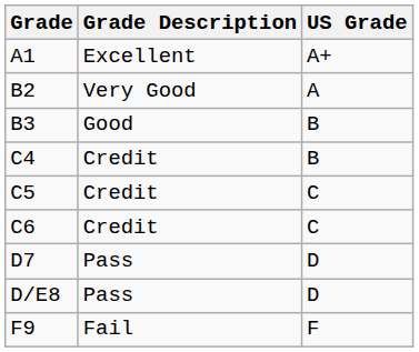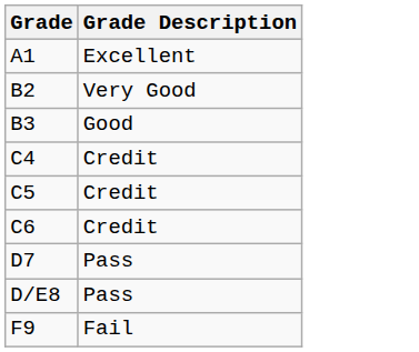 <table class="wikitable">
 <tr>
 <th>Grade</th>
 <th>Grade Description</th>
-<th>US Grade</th>
 </tr>
 <tr>
 <td>A1</td>
 <td>Excellent</td>
-<td>A+</td>
 </tr>
 <tr>
 <td>B2</td>
 <td>Very Good</td>
-<td>A</td>
 </tr>
 <tr>
 <td>B3</td>
 <td>Good</td>
-<td>B</td>
 </tr>
 <tr>
 <td>C4</td>
 <td>Credit</td>
-<td>B</td>
 </tr>
 <tr>
 <td>C5</td>
 <td>Credit</td>
-<td>C</td>
 </tr>
 <tr>
 <td>C6</td>
 <td>Credit</td>
-<td>C</td>
 </tr>
 <tr>
 <td>D7</td>
 <td>Pass</td>
-<td>D</td>
 </tr>
 <tr>
 <td>D/E8</td>
 <td>Pass</td>
-<td>D</td>
 </tr>
 <tr>
 <td>F9</td>
 <td>Fail</td>
-<td>F</td>
 </tr>
 </table>
